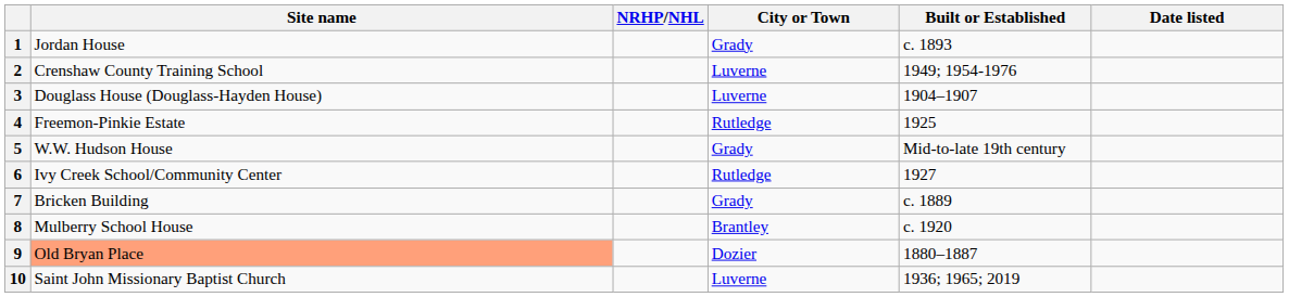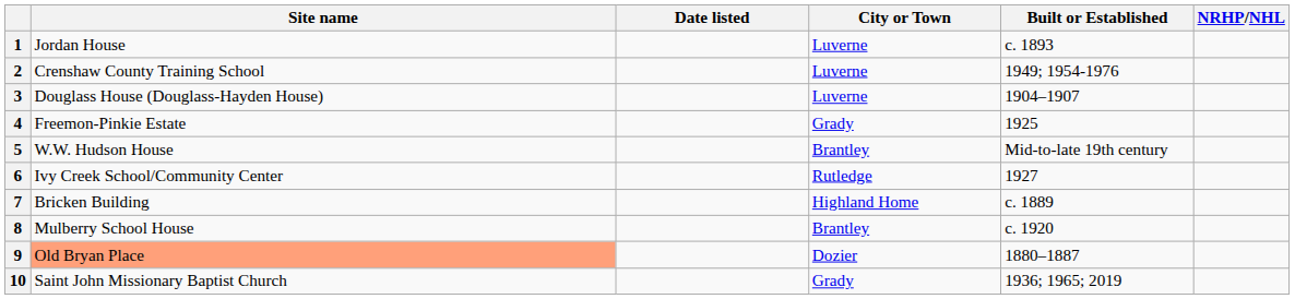 <table class="wikitable" style="width:98%">
 <tr>
 <th width = 2% ></th>
 <th><strong>Site name</strong></th>
-<th width = 5%  ><strong><a href='#'>NRHP</a>/<a href='#'>NHL</a></strong></th>
+<th width = 15% ><strong>Date listed</strong></th>
 <th width = 15% ><strong>City or Town</strong></th>
 <th width = 15% ><strong>Built or Established</strong></th>
-<th width = 15% ><strong>Date listed</strong></th>
+<th width = 5%  ><strong><a href='#'>NRHP</a>/<a href='#'>NHL</a></strong></th>
 </tr>
 <tr ->
 <th>1</th>
 <td>Jordan House</td>
 <td></td>
-<td><a href='#'>Grady</a></td>
+<td><a href='#'>Luverne</a></td>
 <td>c. 1893</td>
 <td></td>
 </tr>
 <tr ->
 <th>2</th>
 <td>Crenshaw County Training School</td>
 <td></td>
 <td><a href='#'>Luverne</a></td>
 <td>1949; 1954-1976</td>
 <td></td>
 </tr>
 <tr>
 <th>3</th>
 <td>Douglass House (Douglass-Hayden House)</td>
 <td></td>
 <td><a href='#'>Luverne</a></td>
 <td>1904–1907</td>
 <td></td>
 </tr>
 <tr>
 <th>4</th>
 <td>Freemon-Pinkie Estate</td>
 <td></td>
-<td><a href='#'>Rutledge</a></td>
+<td><a href='#'>Grady</a></td>
 <td>1925</td>
 <td></td>
 </tr>
 <tr ->
 <th>5</th>
 <td>W.W. Hudson House</td>
 <td></td>
-<td><a href='#'>Grady</a></td>
+<td><a href='#'>Brantley</a></td>
 <td>Mid-to-late 19th century</td>
 <td></td>
 </tr>
 <tr ->
 <th>6</th>
 <td>Ivy Creek School/Community Center</td>
 <td></td>
 <td><a href='#'>Rutledge</a></td>
 <td>1927</td>
 <td></td>
 </tr>
 <tr ->
 <th>7</th>
 <td>Bricken Building</td>
 <td></td>
-<td><a href='#'>Grady</a></td>
+<td><a href='#'>Highland Home</a></td>
 <td>c. 1889</td>
 <td></td>
 </tr>
 <tr ->
 <th>8</th>
 <td>Mulberry School House</td>
 <td></td>
 <td><a href='#'>Brantley</a></td>
 <td>c. 1920</td>
 <td></td>
 </tr>
 <tr ->
 <th>9</th>
 <td style="background: lightsalmon;">Old Bryan Place</td>
 <td></td>
 <td><a href='#'>Dozier</a></td>
 <td>1880–1887</td>
 <td></td>
 </tr>
 <tr ->
 <th>10</th>
 <td>Saint John Missionary Baptist Church</td>
 <td></td>
-<td><a href='#'>Luverne</a></td>
+<td><a href='#'>Grady</a></td>
 <td>1936; 1965; 2019</td>
 <td></td>
 </tr>
 </table>
